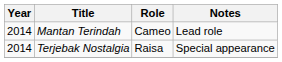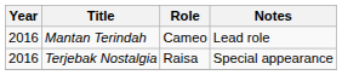 <table class="wikitable">
 <tr>
 <th>Year</th>
 <th>Title</th>
 <th>Role</th>
 <th>Notes</th>
 </tr>
 <tr>
-<td>2014</td>
+<td>2016</td>
 <td><em>Mantan Terindah</em></td>
 <td>Cameo</td>
 <td>Lead role</td>
 </tr>
 <tr>
-<td>2014</td>
+<td>2016</td>
 <td><em>Terjebak Nostalgia</em></td>
 <td>Raisa</td>
 <td>Special appearance</td>
 </tr>
 <tr>
 </tr>
 </table>
